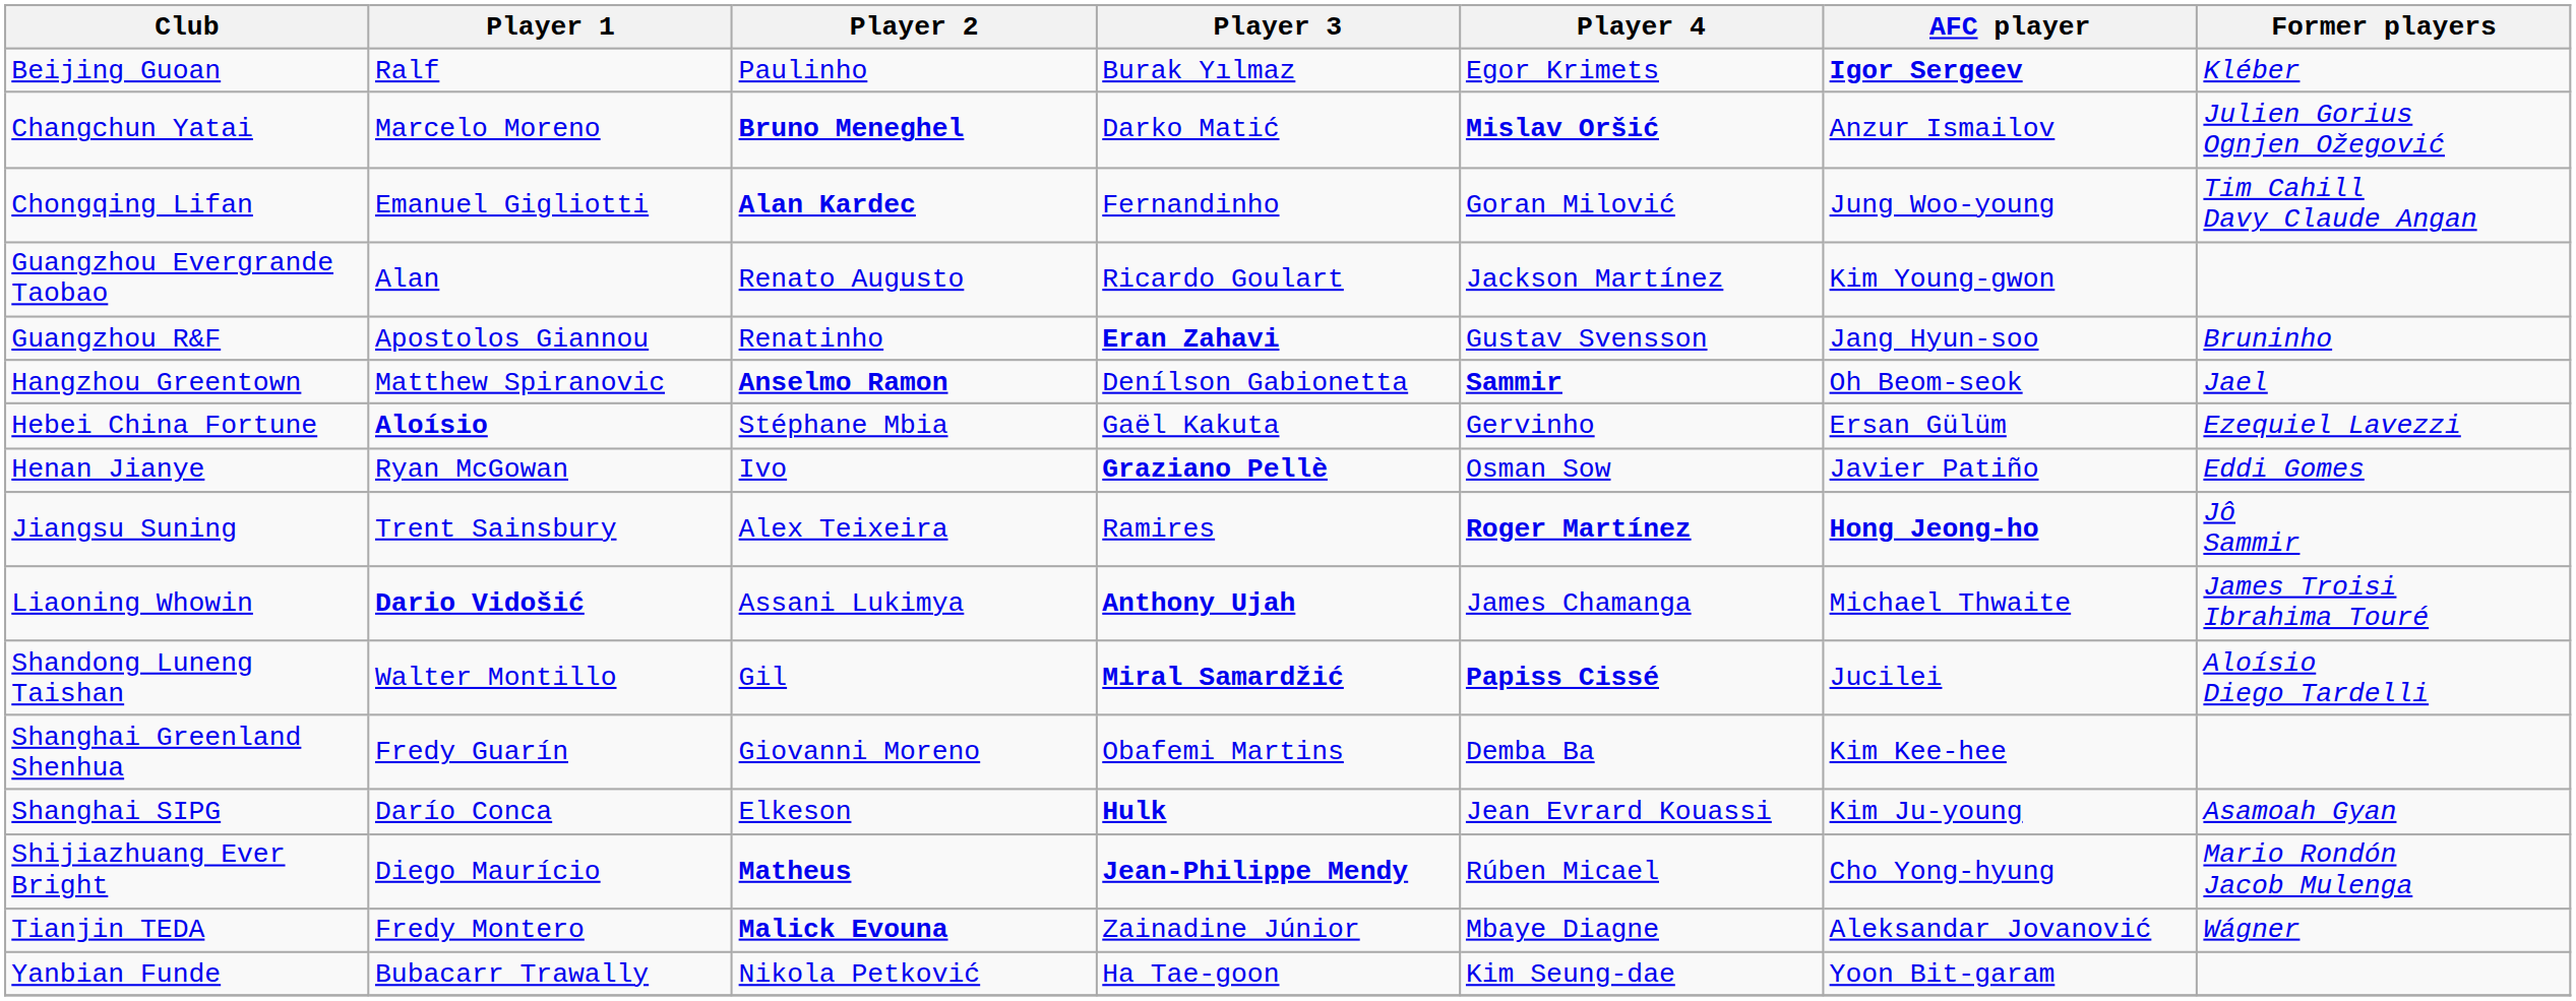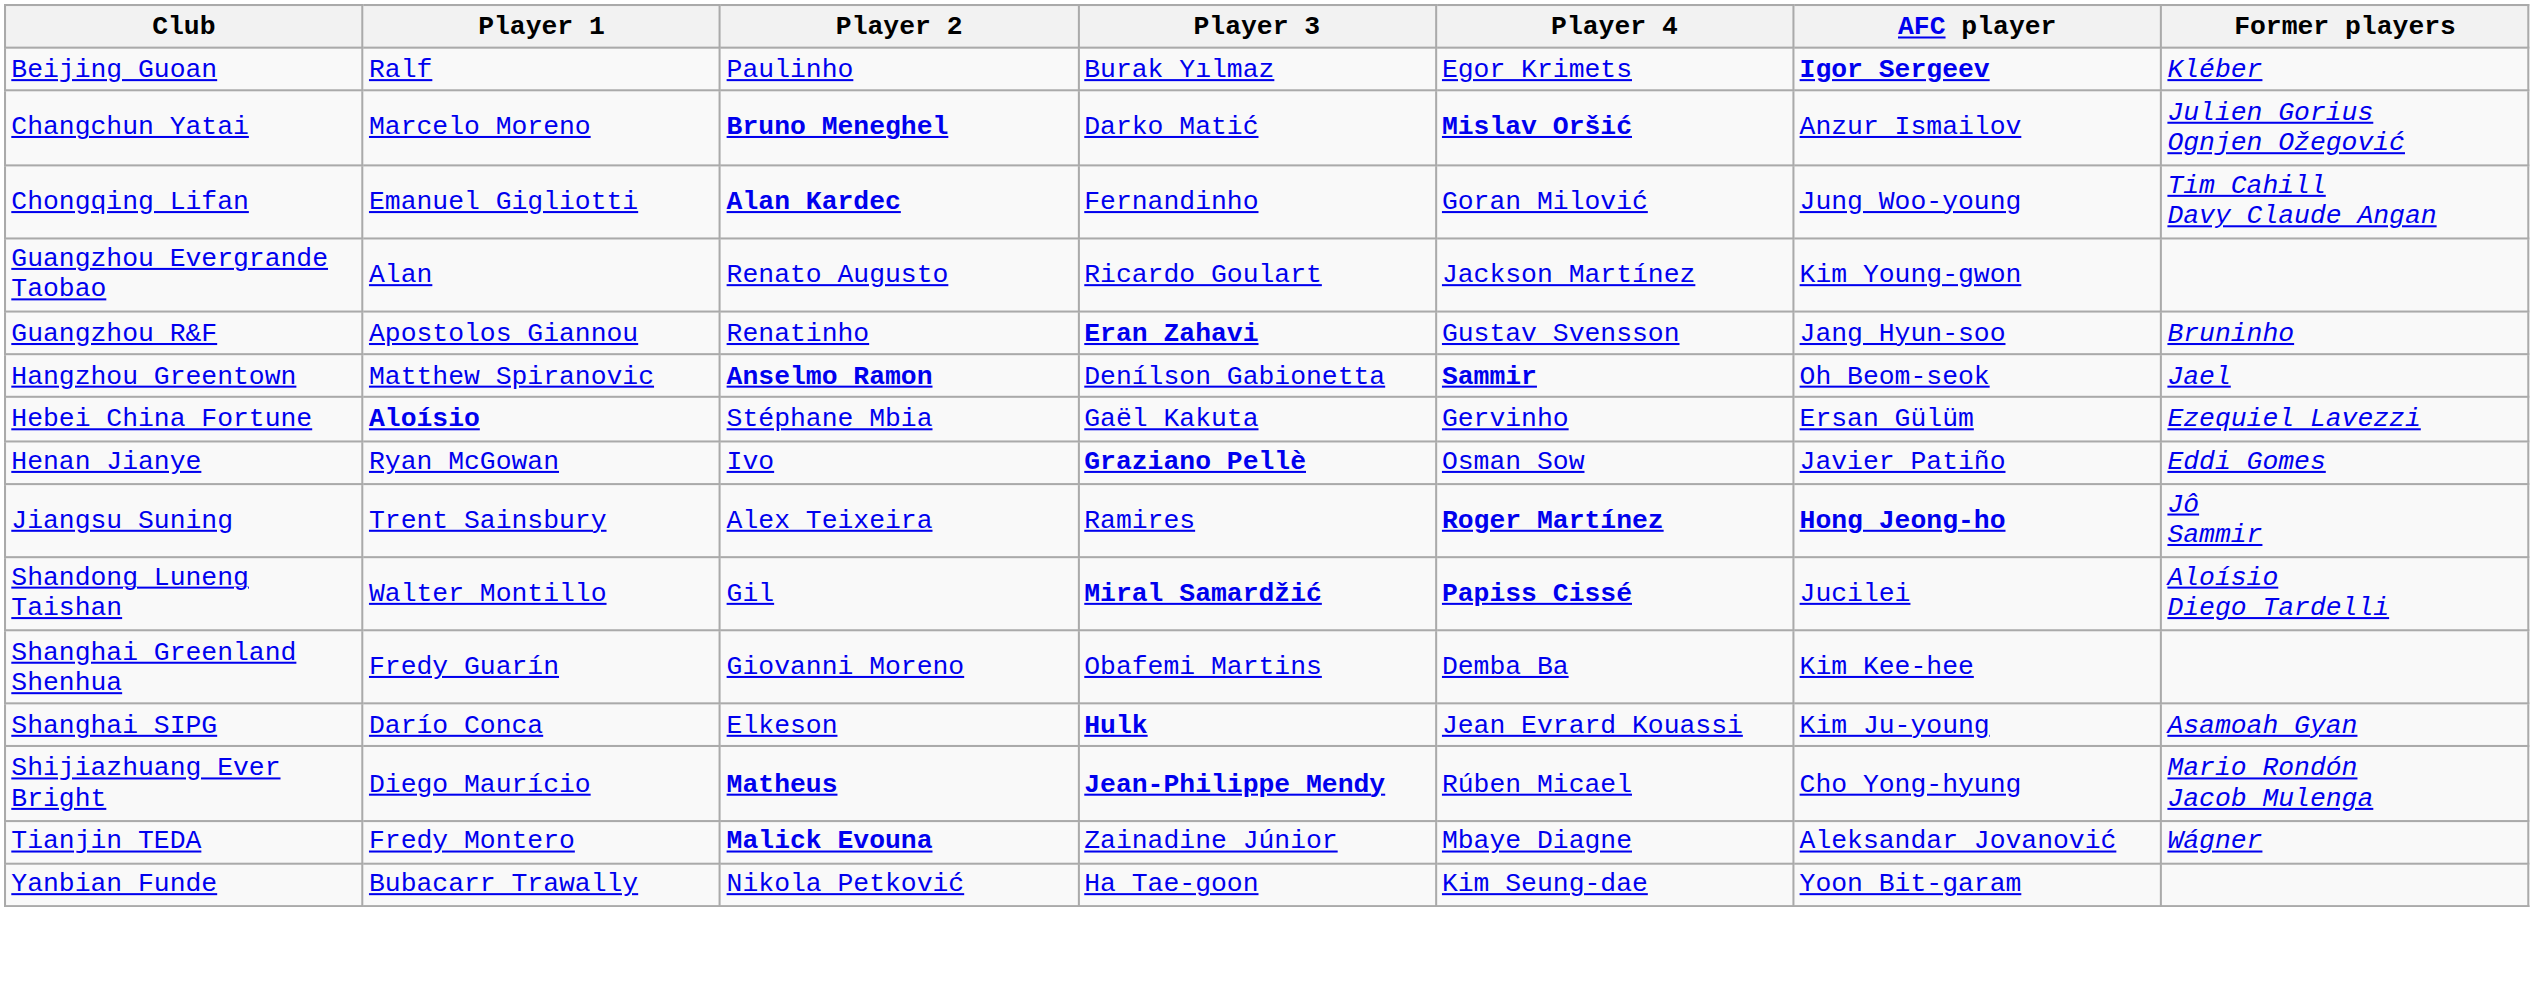 <table class="wikitable sortable" border="1">
 <tr>
 <th width="170">Club</th>
 <th width="170">Player 1</th>
 <th width="170">Player 2</th>
 <th width="170">Player 3</th>
 <th width="170">Player 4</th>
 <th width="175"><a href='#'>AFC</a> player</th>
 <th width="175">Former players</th>
 </tr>
 <tr>
 <td><a href='#'>Beijing Guoan</a></td>
 <td> <a href='#'>Ralf</a></td>
 <td> <a href='#'>Paulinho</a></td>
 <td> <a href='#'>Burak Yılmaz</a></td>
 <td> <a href='#'>Egor Krimets</a></td>
 <td> <strong><a href='#'>Igor Sergeev</a></strong></td>
 <td> <em><a href='#'>Kléber</a></em></td>
 </tr>
 <tr>
 <td><a href='#'>Changchun Yatai</a></td>
 <td> <a href='#'>Marcelo Moreno</a></td>
 <td> <strong><a href='#'>Bruno Meneghel</a></strong></td>
 <td> <a href='#'>Darko Matić</a></td>
 <td> <strong><a href='#'>Mislav Oršić</a></strong></td>
 <td> <a href='#'>Anzur Ismailov</a></td>
 <td> <em><a href='#'>Julien Gorius</a></em> <br>  <em><a href='#'>Ognjen Ožegović</a></em></td>
 </tr>
 <tr>
 <td><a href='#'>Chongqing Lifan</a></td>
 <td> <a href='#'>Emanuel Gigliotti</a></td>
 <td> <strong><a href='#'>Alan Kardec</a></strong></td>
 <td> <a href='#'>Fernandinho</a></td>
 <td> <a href='#'>Goran Milović</a></td>
 <td> <a href='#'>Jung Woo-young</a></td>
 <td> <em><a href='#'>Tim Cahill</a></em> <br>  <em><a href='#'>Davy Claude Angan</a></em></td>
 </tr>
 <tr>
 <td><a href='#'>Guangzhou Evergrande Taobao</a></td>
 <td> <a href='#'>Alan</a></td>
 <td> <a href='#'>Renato Augusto</a></td>
 <td> <a href='#'>Ricardo Goulart</a></td>
 <td> <a href='#'>Jackson Martínez</a></td>
 <td> <a href='#'>Kim Young-gwon</a></td>
 <td></td>
 </tr>
 <tr>
 <td><a href='#'>Guangzhou R&F</a></td>
 <td> <a href='#'>Apostolos Giannou</a></td>
 <td> <a href='#'>Renatinho</a></td>
 <td> <strong><a href='#'>Eran Zahavi</a></strong></td>
 <td> <a href='#'>Gustav Svensson</a></td>
 <td> <a href='#'>Jang Hyun-soo</a></td>
 <td> <em><a href='#'>Bruninho</a></em></td>
 </tr>
 <tr>
 <td><a href='#'>Hangzhou Greentown</a></td>
 <td> <a href='#'>Matthew Spiranovic</a></td>
 <td> <strong><a href='#'>Anselmo Ramon</a></strong></td>
 <td> <a href='#'>Denílson Gabionetta</a></td>
 <td> <strong><a href='#'>Sammir</a></strong></td>
 <td> <a href='#'>Oh Beom-seok</a></td>
 <td> <em><a href='#'>Jael</a></em></td>
 </tr>
 <tr>
 <td><a href='#'>Hebei China Fortune</a></td>
 <td> <strong><a href='#'>Aloísio</a></strong></td>
 <td> <a href='#'>Stéphane Mbia</a></td>
 <td> <a href='#'>Gaël Kakuta</a></td>
 <td> <a href='#'>Gervinho</a></td>
 <td> <a href='#'>Ersan Gülüm</a> </td>
 <td> <em><a href='#'>Ezequiel Lavezzi</a></em></td>
 </tr>
 <tr>
 <td><a href='#'>Henan Jianye</a></td>
 <td> <a href='#'>Ryan McGowan</a></td>
 <td> <a href='#'>Ivo</a></td>
 <td> <strong><a href='#'>Graziano Pellè</a></strong></td>
 <td> <a href='#'>Osman Sow</a></td>
 <td> <a href='#'>Javier Patiño</a></td>
 <td> <em><a href='#'>Eddi Gomes</a></em></td>
 </tr>
 <tr>
 <td><a href='#'>Jiangsu Suning</a></td>
 <td> <a href='#'>Trent Sainsbury</a></td>
 <td> <a href='#'>Alex Teixeira</a></td>
 <td> <a href='#'>Ramires</a></td>
 <td> <strong><a href='#'>Roger Martínez</a></strong></td>
 <td> <strong><a href='#'>Hong Jeong-ho</a></strong></td>
 <td> <em><a href='#'>Jô</a></em> <br>   <em><a href='#'>Sammir</a></em></td>
 </tr>
 <tr>
-<td><a href='#'>Liaoning Whowin</a></td>
-<td> <strong><a href='#'>Dario Vidošić</a></strong></td>
-<td> <a href='#'>Assani Lukimya</a></td>
-<td> <strong><a href='#'>Anthony Ujah</a></strong></td>
-<td> <a href='#'>James Chamanga</a></td>
-<td> <a href='#'>Michael Thwaite</a></td>
-<td> <em><a href='#'>James Troisi</a></em> <br>  <em><a href='#'>Ibrahima Touré</a></em></td>
-</tr>
-<tr>
 <td><a href='#'>Shandong Luneng Taishan</a></td>
 <td> <a href='#'>Walter Montillo</a></td>
 <td> <a href='#'>Gil</a></td>
 <td> <strong><a href='#'>Miral Samardžić</a></strong></td>
 <td> <strong><a href='#'>Papiss Cissé</a></strong></td>
 <td> <a href='#'>Jucilei</a> </td>
 <td> <em><a href='#'>Aloísio</a></em> <br>  <em><a href='#'>Diego Tardelli</a></em></td>
 </tr>
 <tr>
 <td><a href='#'>Shanghai Greenland Shenhua</a></td>
 <td> <a href='#'>Fredy Guarín</a></td>
 <td> <a href='#'>Giovanni Moreno</a></td>
 <td> <a href='#'>Obafemi Martins</a></td>
 <td> <a href='#'>Demba Ba</a></td>
 <td> <a href='#'>Kim Kee-hee</a></td>
 <td></td>
 </tr>
 <tr>
 <td><a href='#'>Shanghai SIPG</a></td>
 <td> <a href='#'>Darío Conca</a></td>
 <td> <a href='#'>Elkeson</a></td>
 <td> <strong><a href='#'>Hulk</a></strong></td>
 <td> <a href='#'>Jean Evrard Kouassi</a></td>
 <td> <a href='#'>Kim Ju-young</a></td>
 <td> <em><a href='#'>Asamoah Gyan</a></em></td>
 </tr>
 <tr>
 <td><a href='#'>Shijiazhuang Ever Bright</a></td>
 <td> <a href='#'>Diego Maurício</a></td>
 <td> <strong><a href='#'>Matheus</a></strong></td>
 <td> <strong><a href='#'>Jean-Philippe Mendy</a></strong></td>
 <td> <a href='#'>Rúben Micael</a></td>
 <td> <a href='#'>Cho Yong-hyung</a></td>
 <td> <em><a href='#'>Mario Rondón</a></em> <br>  <em><a href='#'>Jacob Mulenga</a></em></td>
 </tr>
 <tr>
 <td><a href='#'>Tianjin TEDA</a></td>
 <td> <a href='#'>Fredy Montero</a></td>
 <td> <strong><a href='#'>Malick Evouna</a></strong></td>
 <td> <a href='#'>Zainadine Júnior</a></td>
 <td> <a href='#'>Mbaye Diagne</a></td>
 <td> <a href='#'>Aleksandar Jovanović</a></td>
 <td> <em><a href='#'>Wágner</a></em></td>
 </tr>
 <tr>
 <td><a href='#'>Yanbian Funde</a></td>
 <td> <a href='#'>Bubacarr Trawally</a></td>
 <td> <a href='#'>Nikola Petković</a></td>
 <td> <a href='#'>Ha Tae-goon</a></td>
 <td> <a href='#'>Kim Seung-dae</a></td>
 <td> <a href='#'>Yoon Bit-garam</a></td>
 <td></td>
 </tr>
 <tr>
 </tr>
 </table>
